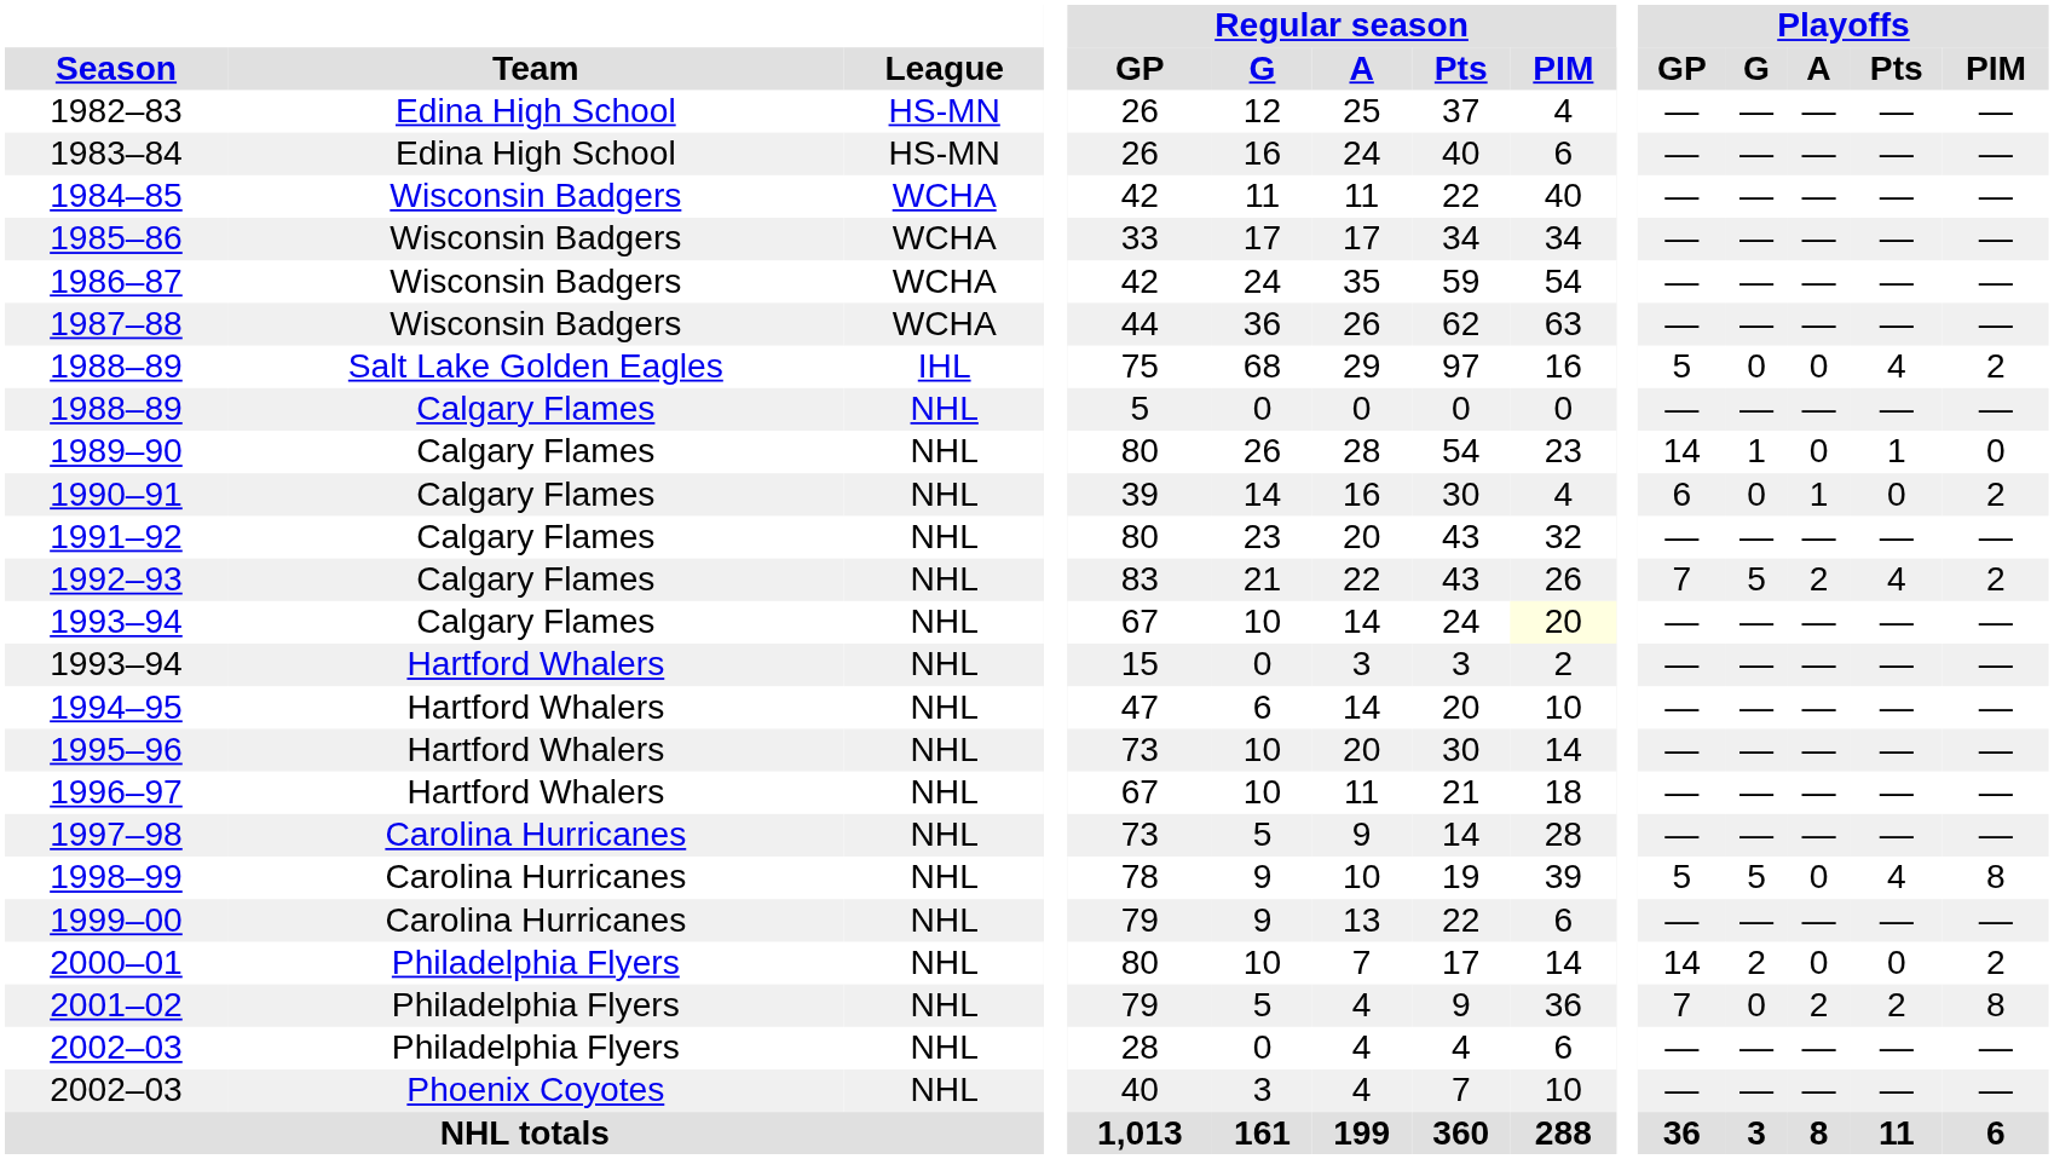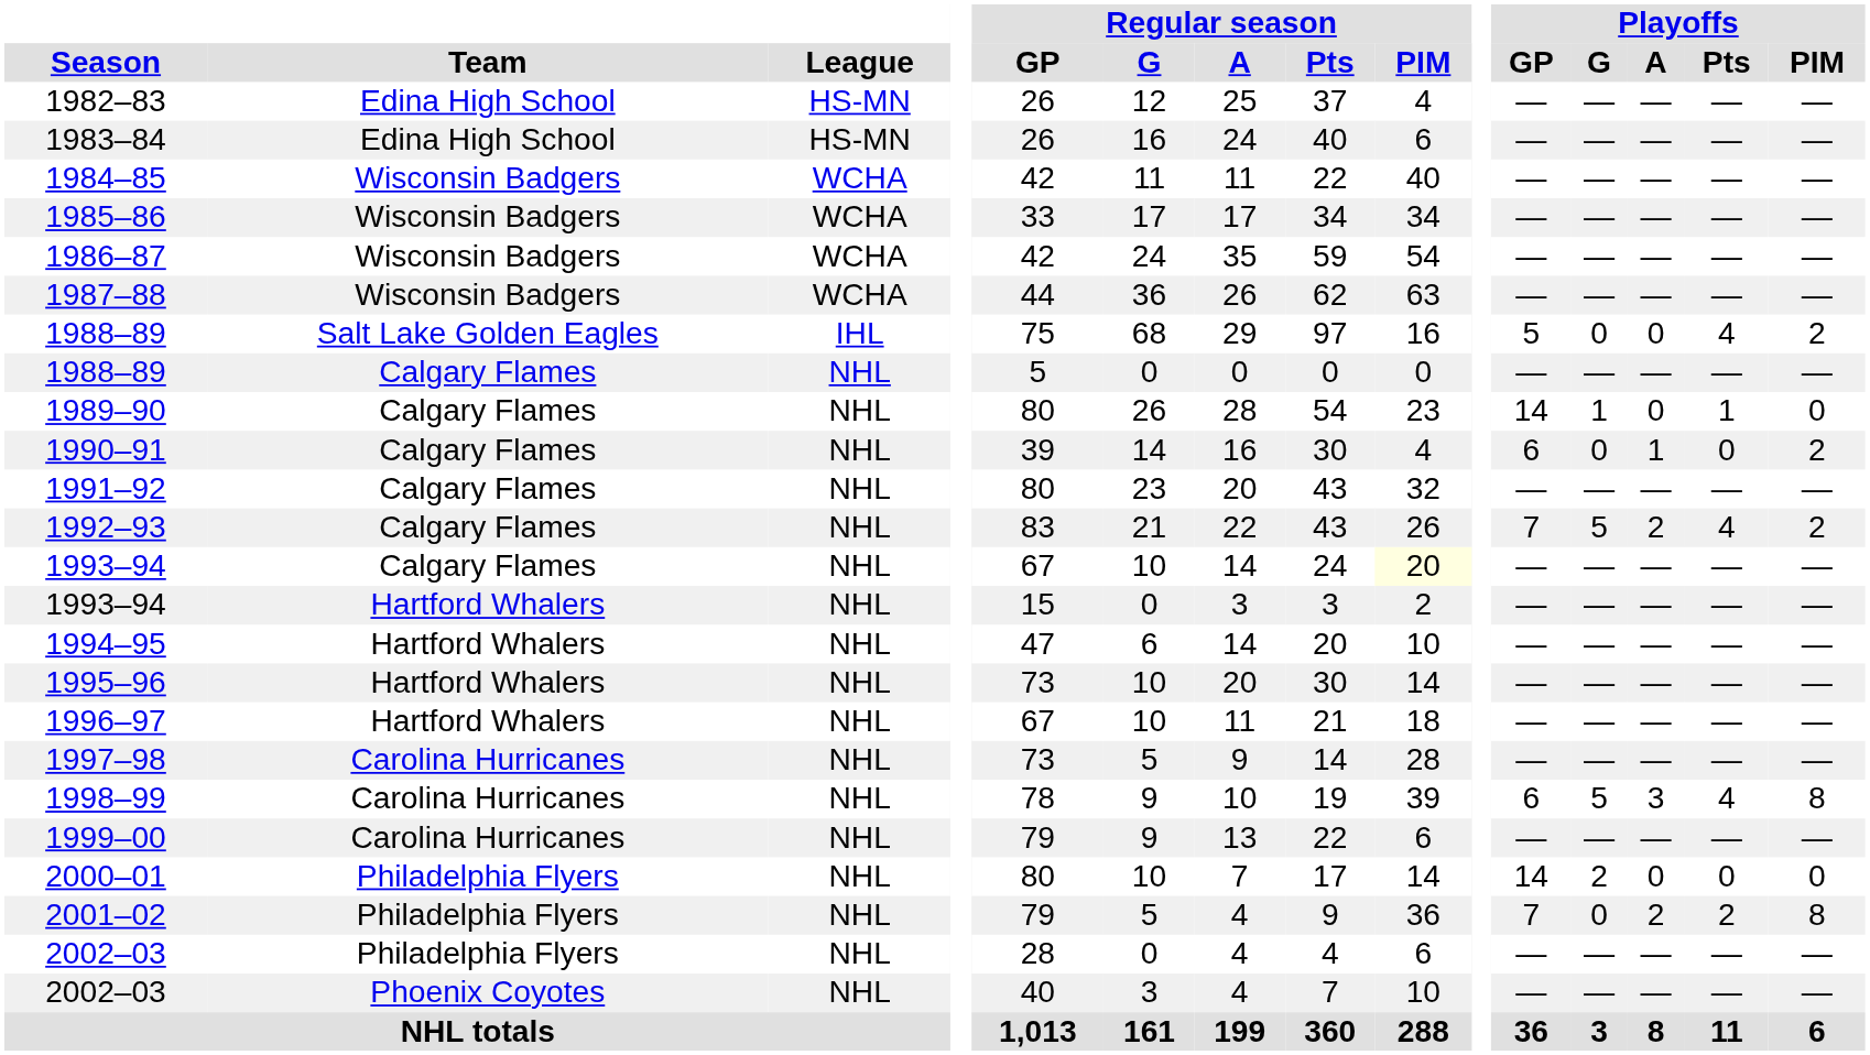 <table border="0" cellpadding="1" cellspacing="0" style="text-align:center; width:60em">
 <tr bgcolor="#e0e0e0">
 <th colspan="3" bgcolor="#ffffff"> </th>
 <th rowspan="99" bgcolor="#ffffff"> </th>
 <th colspan="5"><a href='#'>Regular season</a></th>
 <th rowspan="99" bgcolor="#ffffff"> </th>
 <th colspan="5"><a href='#'>Playoffs</a></th>
 </tr>
 <tr bgcolor="#e0e0e0">
 <th><a href='#'>Season</a></th>
 <th>Team</th>
 <th>League</th>
 <th>GP</th>
 <th><a href='#'>G</a></th>
 <th><a href='#'>A</a></th>
 <th><a href='#'>Pts</a></th>
 <th><a href='#'>PIM</a></th>
 <th>GP</th>
 <th>G</th>
 <th>A</th>
 <th>Pts</th>
 <th>PIM</th>
 </tr>
 <tr>
 <td>1982–83</td>
 <td><a href='#'>Edina High School</a></td>
 <td><a href='#'>HS-MN</a></td>
 <td>26</td>
 <td>12</td>
 <td>25</td>
 <td>37</td>
 <td>4</td>
 <td>—</td>
 <td>—</td>
 <td>—</td>
 <td>—</td>
 <td>—</td>
 </tr>
 <tr bgcolor="#f0f0f0">
 <td>1983–84</td>
 <td>Edina High School</td>
 <td>HS-MN</td>
 <td>26</td>
 <td>16</td>
 <td>24</td>
 <td>40</td>
 <td>6</td>
 <td>—</td>
 <td>—</td>
 <td>—</td>
 <td>—</td>
 <td>—</td>
 </tr>
 <tr>
 <td><a href='#'>1984–85</a></td>
 <td><a href='#'>Wisconsin Badgers</a></td>
 <td><a href='#'>WCHA</a></td>
 <td>42</td>
 <td>11</td>
 <td>11</td>
 <td>22</td>
 <td>40</td>
 <td>—</td>
 <td>—</td>
 <td>—</td>
 <td>—</td>
 <td>—</td>
 </tr>
 <tr bgcolor="#f0f0f0">
 <td><a href='#'>1985–86</a></td>
 <td>Wisconsin Badgers</td>
 <td>WCHA</td>
 <td>33</td>
 <td>17</td>
 <td>17</td>
 <td>34</td>
 <td>34</td>
 <td>—</td>
 <td>—</td>
 <td>—</td>
 <td>—</td>
 <td>—</td>
 </tr>
 <tr>
 <td><a href='#'>1986–87</a></td>
 <td>Wisconsin Badgers</td>
 <td>WCHA</td>
 <td>42</td>
 <td>24</td>
 <td>35</td>
 <td>59</td>
 <td>54</td>
 <td>—</td>
 <td>—</td>
 <td>—</td>
 <td>—</td>
 <td>—</td>
 </tr>
 <tr bgcolor="#f0f0f0">
 <td><a href='#'>1987–88</a></td>
 <td>Wisconsin Badgers</td>
 <td>WCHA</td>
 <td>44</td>
 <td>36</td>
 <td>26</td>
 <td>62</td>
 <td>63</td>
 <td>—</td>
 <td>—</td>
 <td>—</td>
 <td>—</td>
 <td>—</td>
 </tr>
 <tr>
 <td><a href='#'>1988–89</a></td>
 <td><a href='#'>Salt Lake Golden Eagles</a></td>
 <td><a href='#'>IHL</a></td>
 <td>75</td>
 <td>68</td>
 <td>29</td>
 <td>97</td>
 <td>16</td>
 <td>5</td>
 <td>0</td>
 <td>0</td>
 <td>4</td>
 <td>2</td>
 </tr>
 <tr bgcolor="#f0f0f0">
 <td><a href='#'>1988–89</a></td>
 <td><a href='#'>Calgary Flames</a></td>
 <td><a href='#'>NHL</a></td>
 <td>5</td>
 <td>0</td>
 <td>0</td>
 <td>0</td>
 <td>0</td>
 <td>—</td>
 <td>—</td>
 <td>—</td>
 <td>—</td>
 <td>—</td>
 </tr>
 <tr>
 <td><a href='#'>1989–90</a></td>
 <td>Calgary Flames</td>
 <td>NHL</td>
 <td>80</td>
 <td>26</td>
 <td>28</td>
 <td>54</td>
 <td>23</td>
 <td>14</td>
 <td>1</td>
 <td>0</td>
 <td>1</td>
 <td>0</td>
 </tr>
 <tr bgcolor="#f0f0f0">
 <td><a href='#'>1990–91</a></td>
 <td>Calgary Flames</td>
 <td>NHL</td>
 <td>39</td>
 <td>14</td>
 <td>16</td>
 <td>30</td>
 <td>4</td>
 <td>6</td>
 <td>0</td>
 <td>1</td>
 <td>0</td>
 <td>2</td>
 </tr>
 <tr>
 <td><a href='#'>1991–92</a></td>
 <td>Calgary Flames</td>
 <td>NHL</td>
 <td>80</td>
 <td>23</td>
 <td>20</td>
 <td>43</td>
 <td>32</td>
 <td>—</td>
 <td>—</td>
 <td>—</td>
 <td>—</td>
 <td>—</td>
 </tr>
 <tr bgcolor="#f0f0f0">
 <td><a href='#'>1992–93</a></td>
 <td>Calgary Flames</td>
 <td>NHL</td>
 <td>83</td>
 <td>21</td>
 <td>22</td>
 <td>43</td>
 <td>26</td>
 <td>7</td>
 <td>5</td>
 <td>2</td>
 <td>4</td>
 <td>2</td>
 </tr>
 <tr>
 <td><a href='#'>1993–94</a></td>
 <td>Calgary Flames</td>
 <td>NHL</td>
 <td>67</td>
 <td>10</td>
 <td>14</td>
 <td>24</td>
 <td style="background: lightyellow;">20</td>
 <td>—</td>
 <td>—</td>
 <td>—</td>
 <td>—</td>
 <td>—</td>
 </tr>
 <tr bgcolor="#f0f0f0">
 <td>1993–94</td>
 <td><a href='#'>Hartford Whalers</a></td>
 <td>NHL</td>
 <td>15</td>
 <td>0</td>
 <td>3</td>
 <td>3</td>
 <td>2</td>
 <td>—</td>
 <td>—</td>
 <td>—</td>
 <td>—</td>
 <td>—</td>
 </tr>
 <tr>
 <td><a href='#'>1994–95</a></td>
 <td>Hartford Whalers</td>
 <td>NHL</td>
 <td>47</td>
 <td>6</td>
 <td>14</td>
 <td>20</td>
 <td>10</td>
 <td>—</td>
 <td>—</td>
 <td>—</td>
 <td>—</td>
 <td>—</td>
 </tr>
 <tr bgcolor="#f0f0f0">
 <td><a href='#'>1995–96</a></td>
 <td>Hartford Whalers</td>
 <td>NHL</td>
 <td>73</td>
 <td>10</td>
 <td>20</td>
 <td>30</td>
 <td>14</td>
 <td>—</td>
 <td>—</td>
 <td>—</td>
 <td>—</td>
 <td>—</td>
 </tr>
 <tr>
 <td><a href='#'>1996–97</a></td>
 <td>Hartford Whalers</td>
 <td>NHL</td>
 <td>67</td>
 <td>10</td>
 <td>11</td>
 <td>21</td>
 <td>18</td>
 <td>—</td>
 <td>—</td>
 <td>—</td>
 <td>—</td>
 <td>—</td>
 </tr>
 <tr bgcolor="#f0f0f0">
 <td><a href='#'>1997–98</a></td>
 <td><a href='#'>Carolina Hurricanes</a></td>
 <td>NHL</td>
 <td>73</td>
 <td>5</td>
 <td>9</td>
 <td>14</td>
 <td>28</td>
 <td>—</td>
 <td>—</td>
 <td>—</td>
 <td>—</td>
 <td>—</td>
 </tr>
 <tr>
 <td><a href='#'>1998–99</a></td>
 <td>Carolina Hurricanes</td>
 <td>NHL</td>
 <td>78</td>
 <td>9</td>
 <td>10</td>
 <td>19</td>
 <td>39</td>
+<td>6</td>
 <td>5</td>
-<td>5</td>
-<td>0</td>
+<td>3</td>
 <td>4</td>
 <td>8</td>
 </tr>
 <tr bgcolor="#f0f0f0">
 <td><a href='#'>1999–00</a></td>
 <td>Carolina Hurricanes</td>
 <td>NHL</td>
 <td>79</td>
 <td>9</td>
 <td>13</td>
 <td>22</td>
 <td>6</td>
 <td>—</td>
 <td>—</td>
 <td>—</td>
 <td>—</td>
 <td>—</td>
 </tr>
 <tr>
 <td><a href='#'>2000–01</a></td>
 <td><a href='#'>Philadelphia Flyers</a></td>
 <td>NHL</td>
 <td>80</td>
 <td>10</td>
 <td>7</td>
 <td>17</td>
 <td>14</td>
 <td>14</td>
 <td>2</td>
 <td>0</td>
 <td>0</td>
-<td>2</td>
+<td>0</td>
 </tr>
 <tr bgcolor="#f0f0f0">
 <td><a href='#'>2001–02</a></td>
 <td>Philadelphia Flyers</td>
 <td>NHL</td>
 <td>79</td>
 <td>5</td>
 <td>4</td>
 <td>9</td>
 <td>36</td>
 <td>7</td>
 <td>0</td>
 <td>2</td>
 <td>2</td>
 <td>8</td>
 </tr>
 <tr>
 <td><a href='#'>2002–03</a></td>
 <td>Philadelphia Flyers</td>
 <td>NHL</td>
 <td>28</td>
 <td>0</td>
 <td>4</td>
 <td>4</td>
 <td>6</td>
 <td>—</td>
 <td>—</td>
 <td>—</td>
 <td>—</td>
 <td>—</td>
 </tr>
 <tr bgcolor="#f0f0f0">
 <td>2002–03</td>
 <td><a href='#'>Phoenix Coyotes</a></td>
 <td>NHL</td>
 <td>40</td>
 <td>3</td>
 <td>4</td>
 <td>7</td>
 <td>10</td>
 <td>—</td>
 <td>—</td>
 <td>—</td>
 <td>—</td>
 <td>—</td>
 </tr>
 <tr bgcolor="#e0e0e0">
 <th colspan="3">NHL totals</th>
 <th>1,013</th>
 <th>161</th>
 <th>199</th>
 <th>360</th>
 <th>288</th>
 <th>36</th>
 <th>3</th>
 <th>8</th>
 <th>11</th>
 <th>6</th>
 </tr>
 </table>
